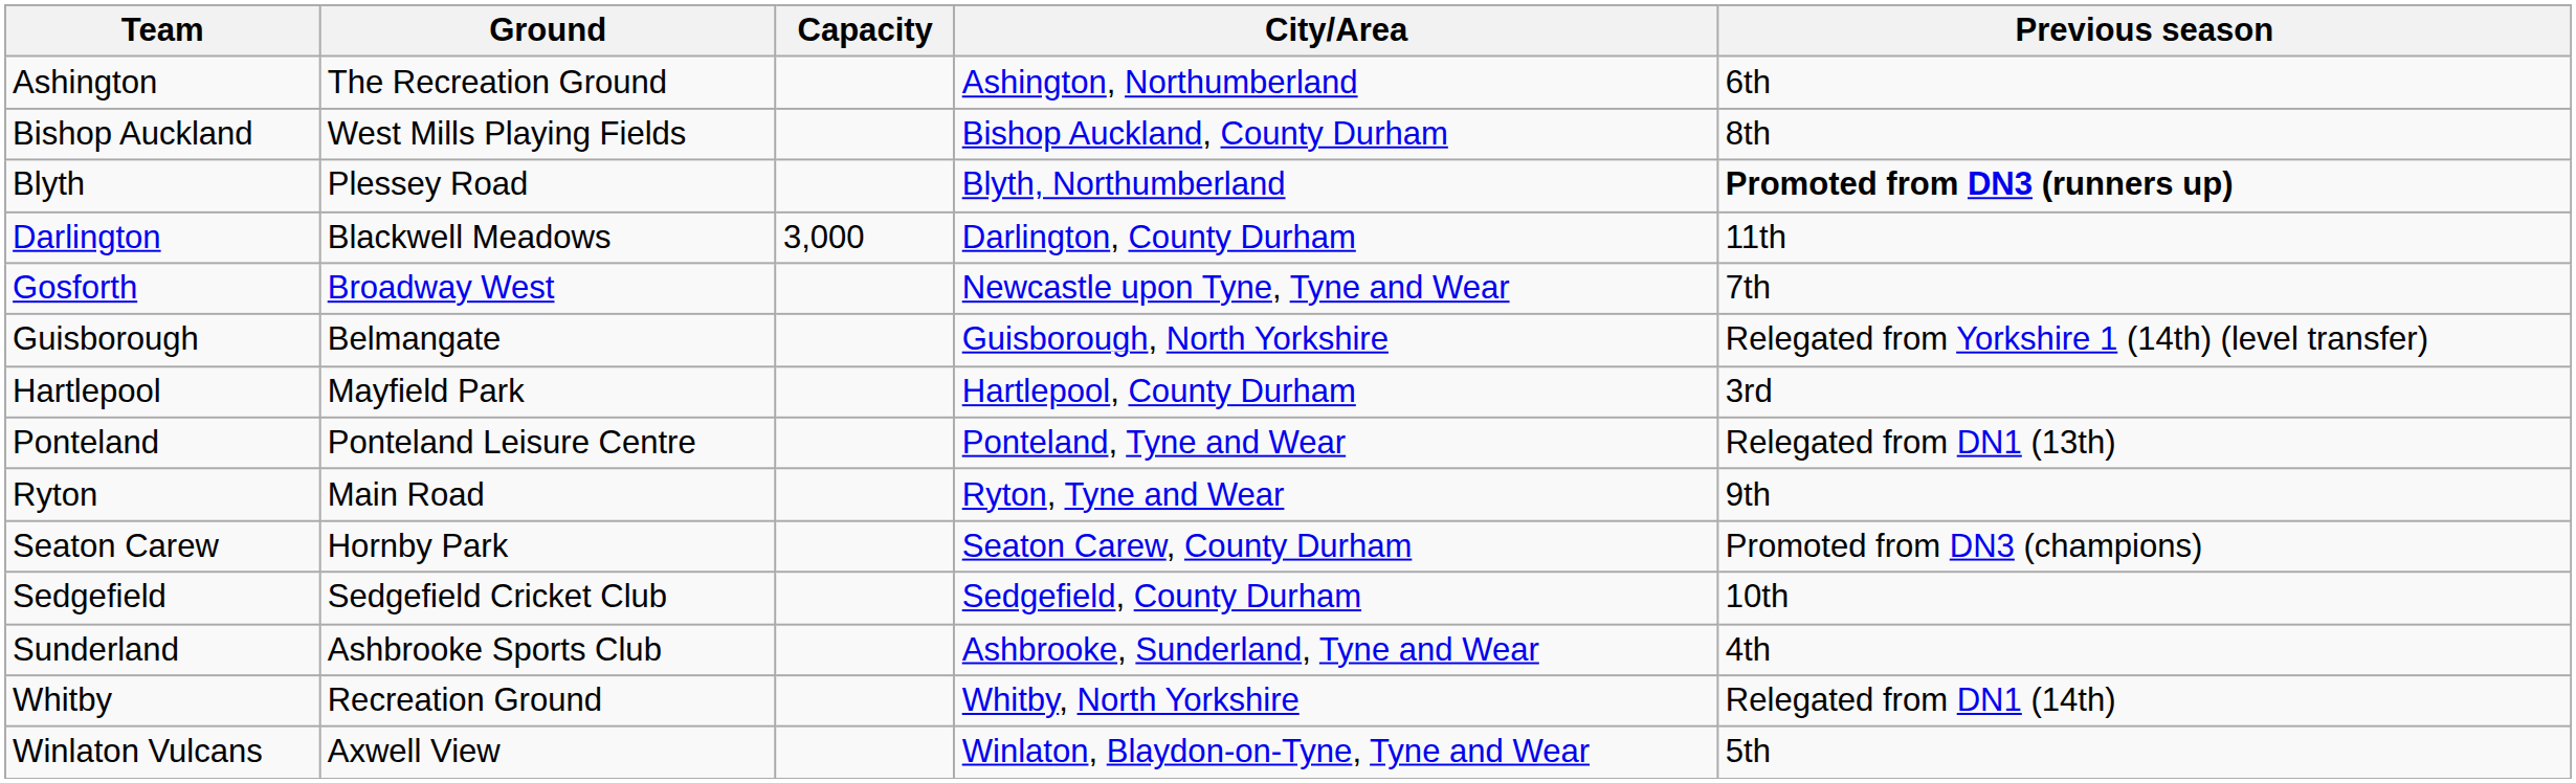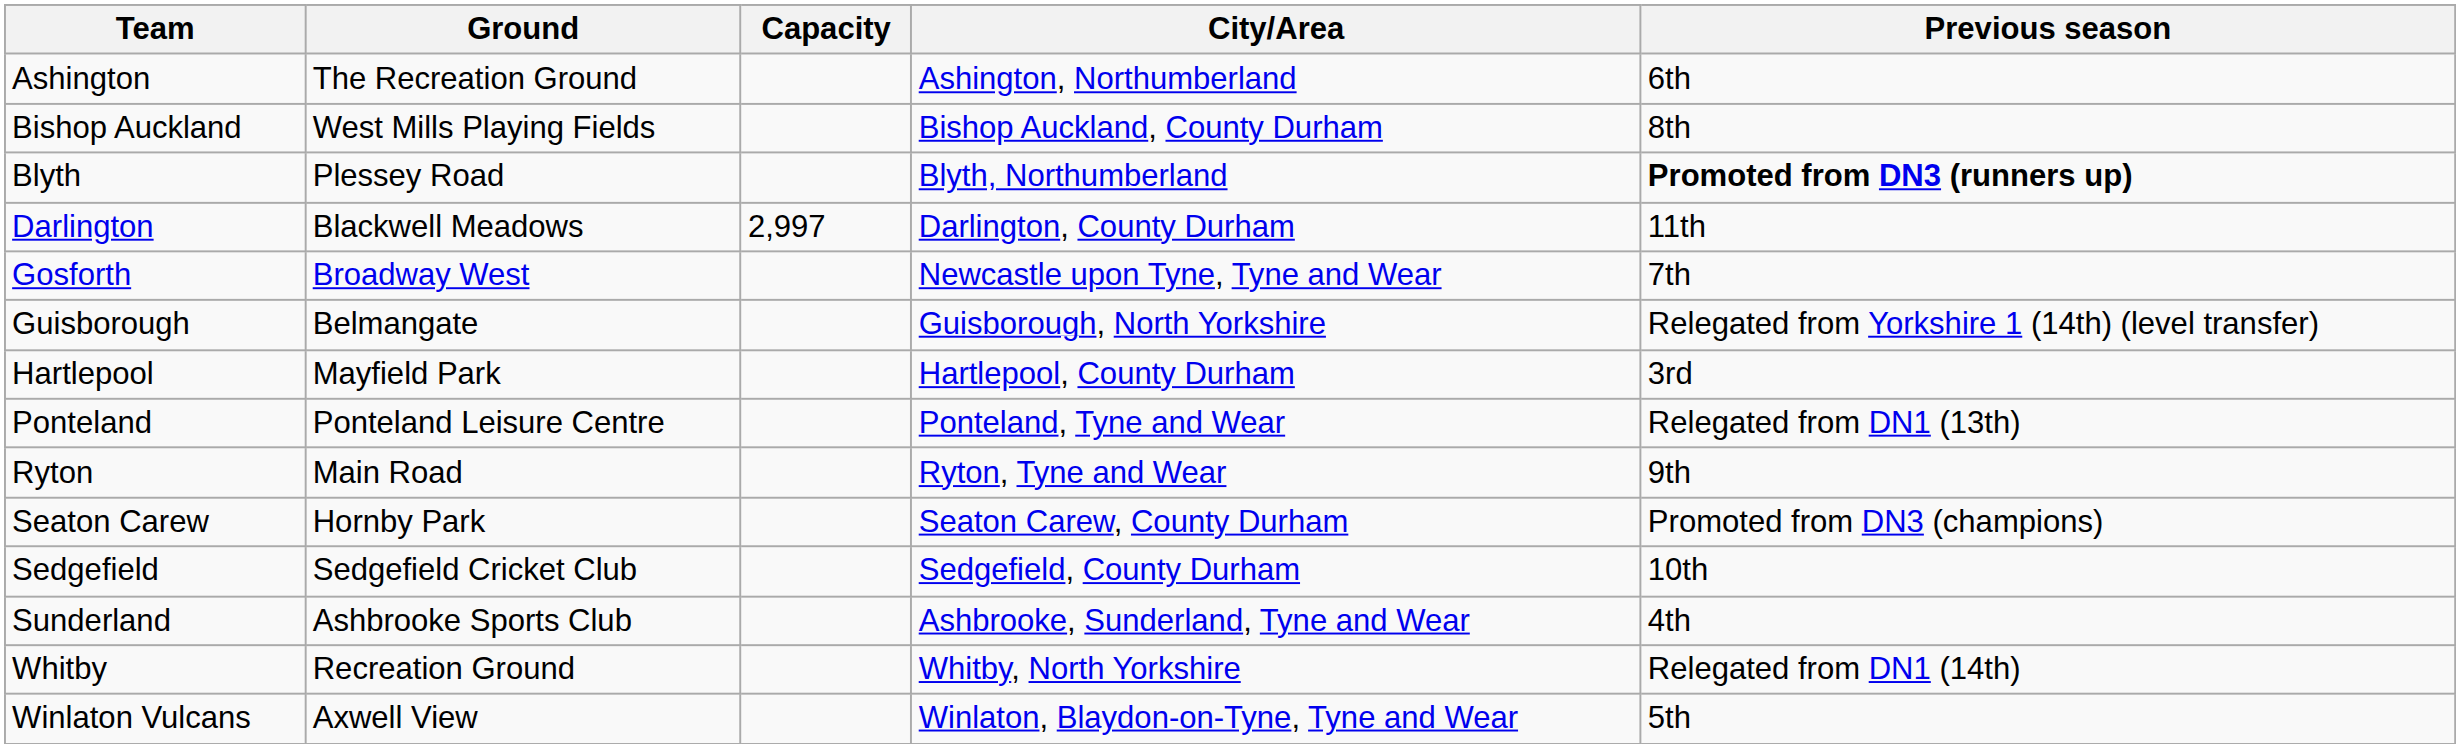 <table class="wikitable sortable" width=100%>
 <tr>
 <th>Team</th>
 <th>Ground</th>
 <th>Capacity</th>
 <th>City/Area</th>
 <th>Previous season</th>
 </tr>
 <tr>
 <td>Ashington</td>
 <td>The Recreation Ground</td>
 <td></td>
 <td><a href='#'>Ashington</a>, <a href='#'>Northumberland</a></td>
 <td>6th</td>
 </tr>
 <tr>
 <td>Bishop Auckland</td>
 <td>West Mills Playing Fields</td>
 <td></td>
 <td><a href='#'>Bishop Auckland</a>, <a href='#'>County Durham</a></td>
 <td>8th</td>
 </tr>
 <tr>
 <td>Blyth</td>
 <td>Plessey Road</td>
 <td></td>
 <td><a href='#'>Blyth, Northumberland</a></td>
 <td><strong>Promoted from <a href='#'>DN3</a> (runners up)</strong></td>
 </tr>
 <tr>
 <td><a href='#'>Darlington</a></td>
 <td>Blackwell Meadows</td>
-<td>3,000</td>
+<td>2,997</td>
 <td><a href='#'>Darlington</a>, <a href='#'>County Durham</a></td>
 <td>11th</td>
 </tr>
 <tr>
 <td><a href='#'>Gosforth</a></td>
 <td><a href='#'>Broadway West</a></td>
 <td></td>
 <td><a href='#'>Newcastle upon Tyne</a>, <a href='#'>Tyne and Wear</a></td>
 <td>7th</td>
 </tr>
 <tr>
 <td>Guisborough</td>
 <td>Belmangate</td>
 <td></td>
 <td><a href='#'>Guisborough</a>, <a href='#'>North Yorkshire</a></td>
 <td>Relegated from <a href='#'>Yorkshire 1</a> (14th) (level transfer)</td>
 </tr>
 <tr>
 <td>Hartlepool</td>
 <td>Mayfield Park</td>
 <td></td>
 <td><a href='#'>Hartlepool</a>, <a href='#'>County Durham</a></td>
 <td>3rd</td>
 </tr>
 <tr>
 <td>Ponteland</td>
 <td>Ponteland Leisure Centre</td>
 <td></td>
 <td><a href='#'>Ponteland</a>, <a href='#'>Tyne and Wear</a></td>
 <td>Relegated from <a href='#'>DN1</a> (13th)</td>
 </tr>
 <tr>
 <td>Ryton</td>
 <td>Main Road</td>
 <td></td>
 <td><a href='#'>Ryton</a>, <a href='#'>Tyne and Wear</a></td>
 <td>9th</td>
 </tr>
 <tr>
 <td>Seaton Carew</td>
 <td>Hornby Park</td>
 <td></td>
 <td><a href='#'>Seaton Carew</a>, <a href='#'>County Durham</a></td>
 <td>Promoted from <a href='#'>DN3</a> (champions)</td>
 </tr>
 <tr>
 <td>Sedgefield</td>
 <td>Sedgefield Cricket Club</td>
 <td></td>
 <td><a href='#'>Sedgefield</a>, <a href='#'>County Durham</a></td>
 <td>10th</td>
 </tr>
 <tr>
 <td>Sunderland</td>
 <td>Ashbrooke Sports Club</td>
 <td></td>
 <td><a href='#'>Ashbrooke</a>, <a href='#'>Sunderland</a>, <a href='#'>Tyne and Wear</a></td>
 <td>4th</td>
 </tr>
 <tr>
 <td>Whitby</td>
 <td>Recreation Ground</td>
 <td></td>
 <td><a href='#'>Whitby</a>, <a href='#'>North Yorkshire</a></td>
 <td>Relegated from <a href='#'>DN1</a> (14th)</td>
 </tr>
 <tr>
 <td>Winlaton Vulcans</td>
 <td>Axwell View</td>
 <td></td>
 <td><a href='#'>Winlaton</a>, <a href='#'>Blaydon-on-Tyne</a>, <a href='#'>Tyne and Wear</a></td>
 <td>5th</td>
 </tr>
 <tr>
 </tr>
 </table>
